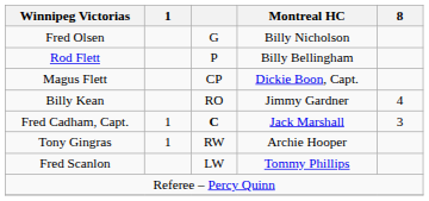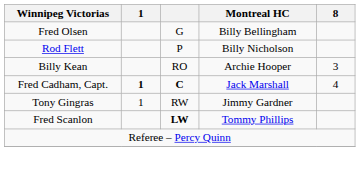 <table class="wikitable" style="text-align:center;">
 <tr>
 <th style="width:10em">Winnipeg Victorias</th>
 <th style="width:3em">1</th>
 <th style="width:3em"></th>
 <th style="width:10em">Montreal HC</th>
 <th style="width:3em">8</th>
 </tr>
 <tr>
 <td>Fred Olsen</td>
 <td></td>
 <td align=center>G</td>
-<td>Billy Nicholson</td>
+<td>Billy Bellingham</td>
 <td></td>
 </tr>
 <tr>
 <td><a href='#'>Rod Flett</a></td>
 <td></td>
 <td align=center>P</td>
-<td>Billy Bellingham</td>
-<td></td>
-</tr>
-<tr>
-<td>Magus Flett</td>
-<td></td>
-<td align=center>CP</td>
-<td><a href='#'>Dickie Boon</a>, Capt.</td>
+<td>Billy Nicholson</td>
 <td></td>
 </tr>
 <tr>
 <td>Billy Kean</td>
 <td></td>
 <td align=center>RO</td>
-<td>Jimmy Gardner</td>
-<td>4</td>
+<td>Archie Hooper</td>
+<td>3</td>
 </tr>
 <tr>
 <td>Fred Cadham, Capt.</td>
-<td>1</td>
+<td><strong>1</strong></td>
 <td align=center><strong>C</strong></td>
 <td><a href='#'>Jack Marshall</a></td>
-<td>3</td>
+<td>4</td>
 </tr>
 <tr>
 <td>Tony Gingras</td>
 <td>1</td>
 <td align=center>RW</td>
-<td>Archie Hooper</td>
+<td>Jimmy Gardner</td>
 <td></td>
 </tr>
 <tr>
 <td>Fred Scanlon</td>
 <td></td>
-<td align=center>LW</td>
+<td align=center><strong>LW</strong></td>
 <td><a href='#'>Tommy Phillips</a></td>
 <td></td>
 </tr>
 <tr>
 <td colspan=5 align=center>Referee – <a href='#'>Percy Quinn</a></td>
 </tr>
 <tr>
 </tr>
 </table>
